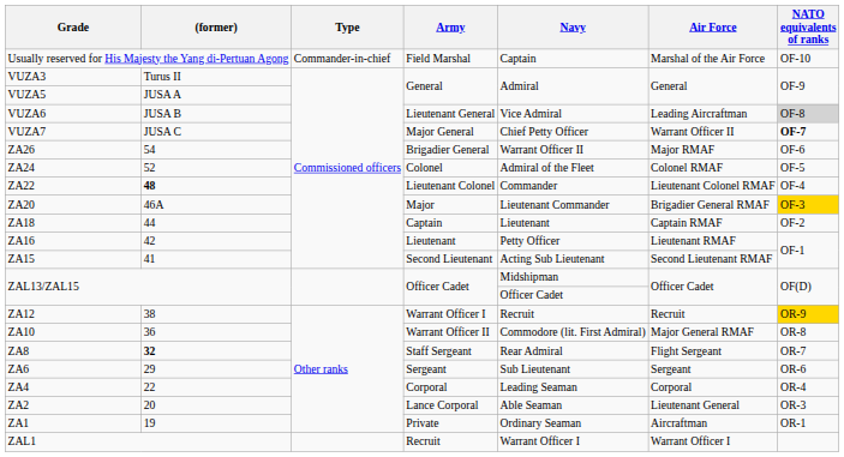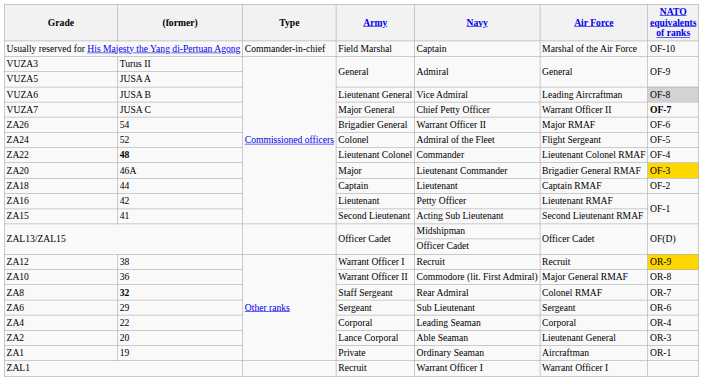 <table class="wikitable">
 <tr>
 <th> Grade</th>
 <th>  (former)</th>
 <th>Type</th>
 <th><a href='#'>Army</a></th>
 <th><a href='#'>Navy</a></th>
 <th><a href='#'>Air Force</a></th>
 <th><a href='#'>NATO<br>equivalents<br>of ranks</a></th>
 </tr>
 <tr>
 <td colspan="2">Usually reserved for <a href='#'>His Majesty the Yang di-Pertuan Agong</a></td>
 <td>Commander-in-chief</td>
 <td>Field Marshal</td>
 <td>Captain</td>
 <td>Marshal of the Air Force</td>
 <td>OF-10</td>
 </tr>
 <tr>
 <td>VUZA3</td>
 <td>Turus II</td>
 <td rowspan="11"><a href='#'>Commissioned officers</a></td>
 <td rowspan="2">General</td>
 <td rowspan="2">Admiral</td>
 <td rowspan="2">General</td>
 <td rowspan="2">OF-9</td>
 </tr>
 <tr>
 <td>VUZA5</td>
 <td>JUSA A</td>
 </tr>
 <tr>
 <td>VUZA6</td>
 <td>JUSA B</td>
 <td>Lieutenant General</td>
 <td>Vice Admiral</td>
 <td>Leading Aircraftman</td>
 <td style="background: lightgrey;">OF-8</td>
 </tr>
 <tr>
 <td>VUZA7</td>
 <td>JUSA C</td>
 <td>Major General</td>
 <td>Chief Petty Officer</td>
 <td>Warrant Officer II</td>
 <td><strong>OF-7</strong></td>
 </tr>
 <tr>
 <td>ZA26</td>
 <td>54</td>
 <td>Brigadier General</td>
 <td>Warrant Officer II</td>
 <td>Major RMAF</td>
 <td>OF-6</td>
 </tr>
 <tr>
 <td>ZA24</td>
 <td>52</td>
 <td>Colonel</td>
 <td>Admiral of the Fleet</td>
-<td>Colonel RMAF</td>
+<td>Flight Sergeant</td>
 <td>OF-5</td>
 </tr>
 <tr>
 <td>ZA22</td>
 <td><strong>48</strong></td>
 <td>Lieutenant Colonel</td>
 <td>Commander</td>
 <td>Lieutenant Colonel RMAF</td>
 <td>OF-4</td>
 </tr>
 <tr>
 <td>ZA20</td>
 <td>46A</td>
 <td>Major</td>
 <td>Lieutenant Commander</td>
 <td>Brigadier General RMAF</td>
 <td style="background: gold;">OF-3</td>
 </tr>
 <tr>
 <td>ZA18</td>
 <td>44</td>
 <td>Captain</td>
 <td>Lieutenant</td>
 <td>Captain RMAF</td>
 <td>OF-2</td>
 </tr>
 <tr>
 <td>ZA16</td>
 <td>42</td>
 <td>Lieutenant</td>
 <td>Petty Officer</td>
 <td>Lieutenant RMAF</td>
 <td rowspan="2">OF-1</td>
 </tr>
 <tr>
 <td>ZA15</td>
 <td>41</td>
 <td>Second Lieutenant</td>
 <td>Acting Sub Lieutenant</td>
 <td>Second Lieutenant RMAF</td>
 </tr>
 <tr>
 <td colspan="2" rowspan="2">ZAL13/ZAL15</td>
 <td rowspan="2"></td>
 <td rowspan="2">Officer Cadet</td>
 <td>Midshipman</td>
 <td rowspan="2">Officer Cadet</td>
 <td rowspan="2">OF(D)</td>
 </tr>
 <tr>
 <td>Officer Cadet</td>
 </tr>
 <tr>
 <td>ZA12</td>
 <td>38</td>
 <td rowspan="7"><a href='#'>Other ranks</a></td>
 <td>Warrant Officer I</td>
 <td>Recruit</td>
 <td>Recruit</td>
 <td style="background: gold;">OR-9</td>
 </tr>
 <tr>
 <td>ZA10</td>
 <td>36</td>
 <td>Warrant Officer II</td>
 <td>Commodore (lit. First Admiral)</td>
 <td>Major General RMAF</td>
 <td>OR-8</td>
 </tr>
 <tr>
 <td>ZA8</td>
 <td><strong>32</strong></td>
 <td>Staff Sergeant</td>
 <td>Rear Admiral</td>
-<td>Flight Sergeant</td>
+<td>Colonel RMAF</td>
 <td>OR-7</td>
 </tr>
 <tr>
 <td>ZA6</td>
 <td>29</td>
 <td>Sergeant</td>
 <td>Sub Lieutenant</td>
 <td>Sergeant</td>
 <td>OR-6</td>
 </tr>
 <tr>
 <td>ZA4</td>
 <td>22</td>
 <td>Corporal</td>
 <td>Leading Seaman</td>
 <td>Corporal</td>
 <td>OR-4</td>
 </tr>
 <tr>
 <td>ZA2</td>
 <td>20</td>
 <td>Lance Corporal</td>
 <td>Able Seaman</td>
 <td>Lieutenant General</td>
 <td>OR-3</td>
 </tr>
 <tr>
 <td>ZA1</td>
 <td>19</td>
 <td>Private</td>
 <td>Ordinary Seaman</td>
 <td>Aircraftman</td>
 <td>OR-1</td>
 </tr>
 <tr>
 <td colspan="2">ZAL1</td>
 <td></td>
 <td>Recruit</td>
 <td>Warrant Officer I</td>
 <td>Warrant Officer I</td>
 <td></td>
 </tr>
 </table>
